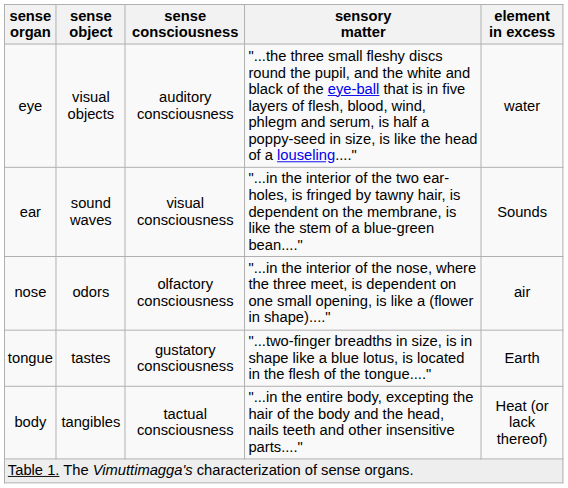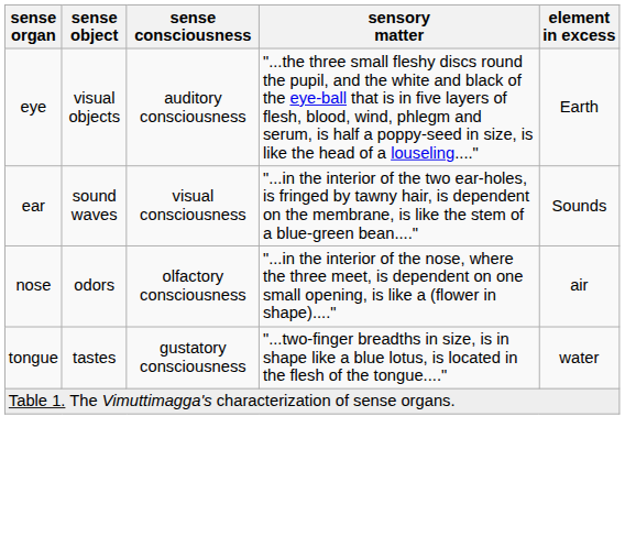 <table class="wikitable" style="text-align:center">
 <tr>
 <th>sense<br>organ</th>
 <th>sense<br>object</th>
 <th>sense<br>consciousness</th>
 <th>sensory<br>matter</th>
 <th>element<br>in excess</th>
 </tr>
 <tr>
 <td>eye</td>
 <td>visual objects</td>
 <td>auditory consciousness</td>
 <td style="text-align:left">"...the three small fleshy discs round the pupil, and the white and black of the <a href='#'>eye-ball</a> that is in five layers of flesh, blood, wind, phlegm and serum, is half a poppy-seed in size, is like the head of a <a href='#'>louseling</a>...."</td>
-<td>water</td>
+<td>Earth</td>
 </tr>
 <tr>
 <td>ear</td>
 <td>sound waves</td>
 <td>visual consciousness</td>
 <td style="text-align:left">"...in the interior of the two ear-holes, is fringed by tawny hair, is dependent on the membrane, is like the stem of a blue-green bean...."</td>
 <td>Sounds</td>
 </tr>
 <tr>
 <td>nose</td>
 <td>odors</td>
 <td>olfactory consciousness</td>
 <td style="text-align:left">"...in the interior of the nose, where the three meet, is dependent on one small opening, is like a <em></em> (flower in shape)...."</td>
 <td>air</td>
 </tr>
 <tr>
 <td>tongue</td>
 <td>tastes</td>
 <td>gustatory consciousness</td>
 <td style="text-align:left">"...two-finger breadths in size, is in shape like a blue lotus, is located in the flesh of the tongue...."</td>
-<td>Earth</td>
-</tr>
-<tr>
-<td>body</td>
-<td>tangibles</td>
-<td>tactual consciousness</td>
-<td style="text-align:left">"...in the entire body, excepting the hair of the body and the head, nails teeth and other insensitive parts...."</td>
-<td>Heat (or lack thereof)</td>
+<td>water</td>
 </tr>
 <tr>
 <td colspan=5 style="background:#eeeeee; text-align:left"><u>Table 1.</u> The <em>Vimuttimagga's</em> characterization of sense organs.</td>
 </tr>
 </table>
